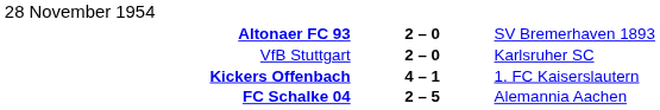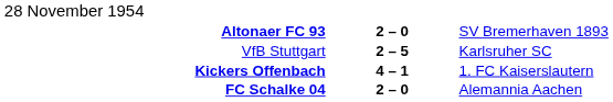 <table width=100% cellspacing=1>
 <tr>
 <th width=25%></th>
 <th width=10%></th>
 <th width=25%></th>
 <th></th>
 </tr>
 <tr>
 <td>28 November 1954</td>
 </tr>
 <tr style=font-size:90%>
 <td align=right><strong><a href='#'>Altonaer FC 93</a></strong></td>
 <td align=center><strong>2 – 0</strong></td>
 <td><a href='#'>SV Bremerhaven 1893</a></td>
 </tr>
 <tr style=font-size:90%>
 <td align=right><a href='#'>VfB Stuttgart</a></td>
-<td align=center><strong>2 – 0</strong></td>
+<td align=center><strong>2 – 5</strong></td>
 <td><a href='#'>Karlsruher SC</a></td>
 </tr>
 <tr style=font-size:90%>
 <td align=right><strong><a href='#'>Kickers Offenbach</a></strong></td>
 <td align=center><strong>4 – 1</strong></td>
 <td><a href='#'>1. FC Kaiserslautern</a></td>
 </tr>
 <tr style=font-size:90%>
 <td align=right><strong><a href='#'>FC Schalke 04</a></strong></td>
-<td align=center><strong>2 – 5</strong></td>
+<td align=center><strong>2 – 0</strong></td>
 <td><a href='#'>Alemannia Aachen</a></td>
 </tr>
 </table>
